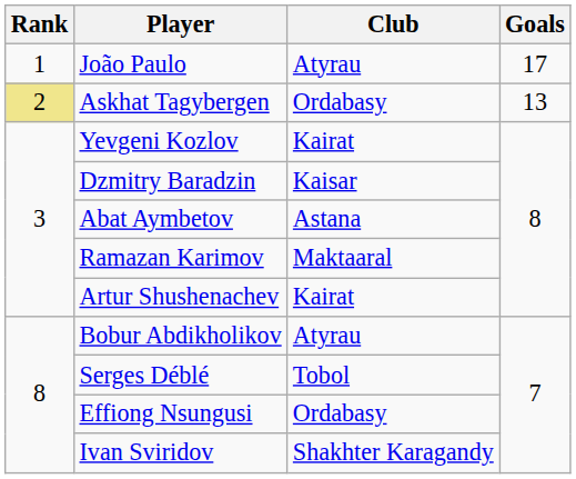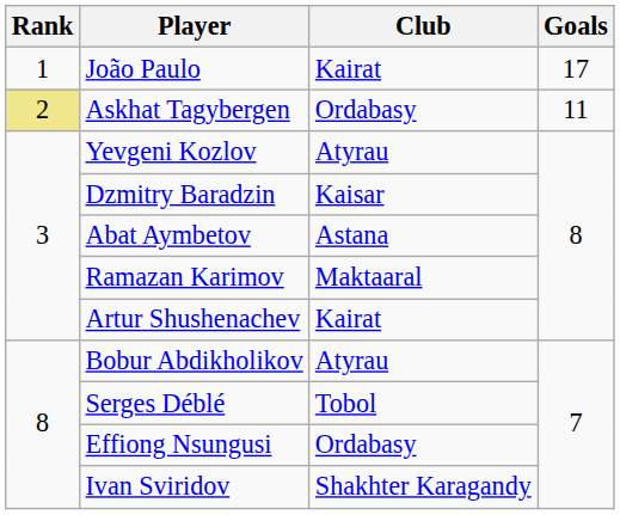 <table class="wikitable" style="text-align:center;">
 <tr>
 <th>Rank</th>
 <th>Player</th>
 <th>Club</th>
 <th>Goals</th>
 </tr>
 <tr>
 <td rowspan="1">1</td>
 <td align="left"> <a href='#'>João Paulo</a></td>
-<td align="left"><a href='#'>Atyrau</a></td>
+<td align="left"><a href='#'>Kairat</a></td>
 <td rowspan="1">17</td>
 </tr>
 <tr>
 <td rowspan="1" style="background: khaki;">2</td>
 <td align="left"> <a href='#'>Askhat Tagybergen</a></td>
 <td align="left"><a href='#'>Ordabasy</a></td>
-<td rowspan="1">13</td>
+<td rowspan="1">11</td>
 </tr>
 <tr>
 <td rowspan="5">3</td>
 <td align="left"> <a href='#'>Yevgeni Kozlov</a></td>
-<td align="left"><a href='#'>Kairat</a></td>
+<td align="left"><a href='#'>Atyrau</a></td>
 <td rowspan="5">8</td>
 </tr>
 <tr>
 <td align="left"> <a href='#'>Dzmitry Baradzin</a></td>
 <td align="left"><a href='#'>Kaisar</a></td>
 </tr>
 <tr>
 <td align="left"> <a href='#'>Abat Aymbetov</a></td>
 <td align="left"><a href='#'>Astana</a></td>
 </tr>
 <tr>
 <td align="left"> <a href='#'>Ramazan Karimov</a></td>
 <td align="left"><a href='#'>Maktaaral</a></td>
 </tr>
 <tr>
 <td align="left"> <a href='#'>Artur Shushenachev</a></td>
 <td align="left"><a href='#'>Kairat</a></td>
 </tr>
 <tr>
 <td rowspan="4">8</td>
 <td align="left"> <a href='#'>Bobur Abdikholikov</a></td>
 <td align="left"><a href='#'>Atyrau</a></td>
 <td rowspan="4">7</td>
 </tr>
 <tr>
 <td align="left"> <a href='#'>Serges Déblé</a></td>
 <td align="left"><a href='#'>Tobol</a></td>
 </tr>
 <tr>
 <td align="left"> <a href='#'>Effiong Nsungusi</a></td>
 <td align="left"><a href='#'>Ordabasy</a></td>
 </tr>
 <tr>
 <td align="left"> <a href='#'>Ivan Sviridov</a></td>
 <td align="left"><a href='#'>Shakhter Karagandy</a></td>
 </tr>
 </table>
